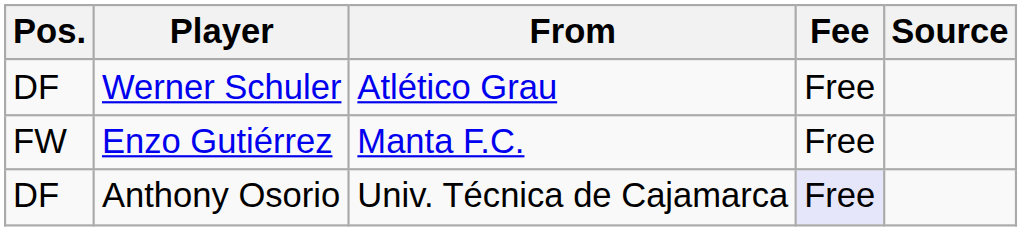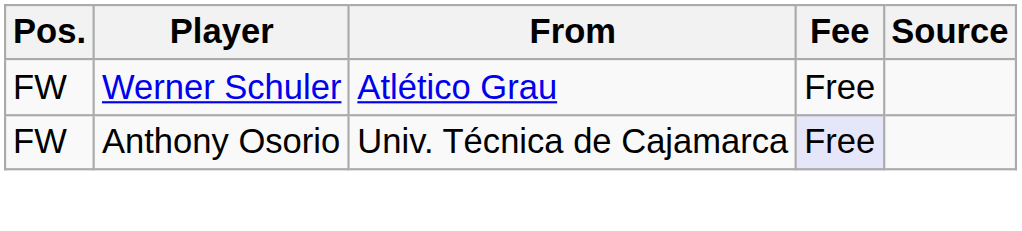 <table class="wikitable">
 <tr>
 <th>Pos.</th>
 <th>Player</th>
 <th>From</th>
 <th>Fee</th>
 <th>Source</th>
 </tr>
 <tr>
-<td>DF</td>
+<td>FW</td>
 <td><a href='#'>Werner Schuler</a></td>
 <td><a href='#'>Atlético Grau</a></td>
 <td>Free</td>
 <td></td>
 </tr>
 <tr>
 <td>FW</td>
-<td><a href='#'>Enzo Gutiérrez</a></td>
-<td><a href='#'>Manta F.C.</a></td>
-<td>Free</td>
-<td></td>
-</tr>
-<tr>
-<td>DF</td>
 <td>Anthony Osorio</td>
 <td>Univ. Técnica de Cajamarca</td>
 <td style="background: lavender;">Free</td>
 <td></td>
 </tr>
 </table>
